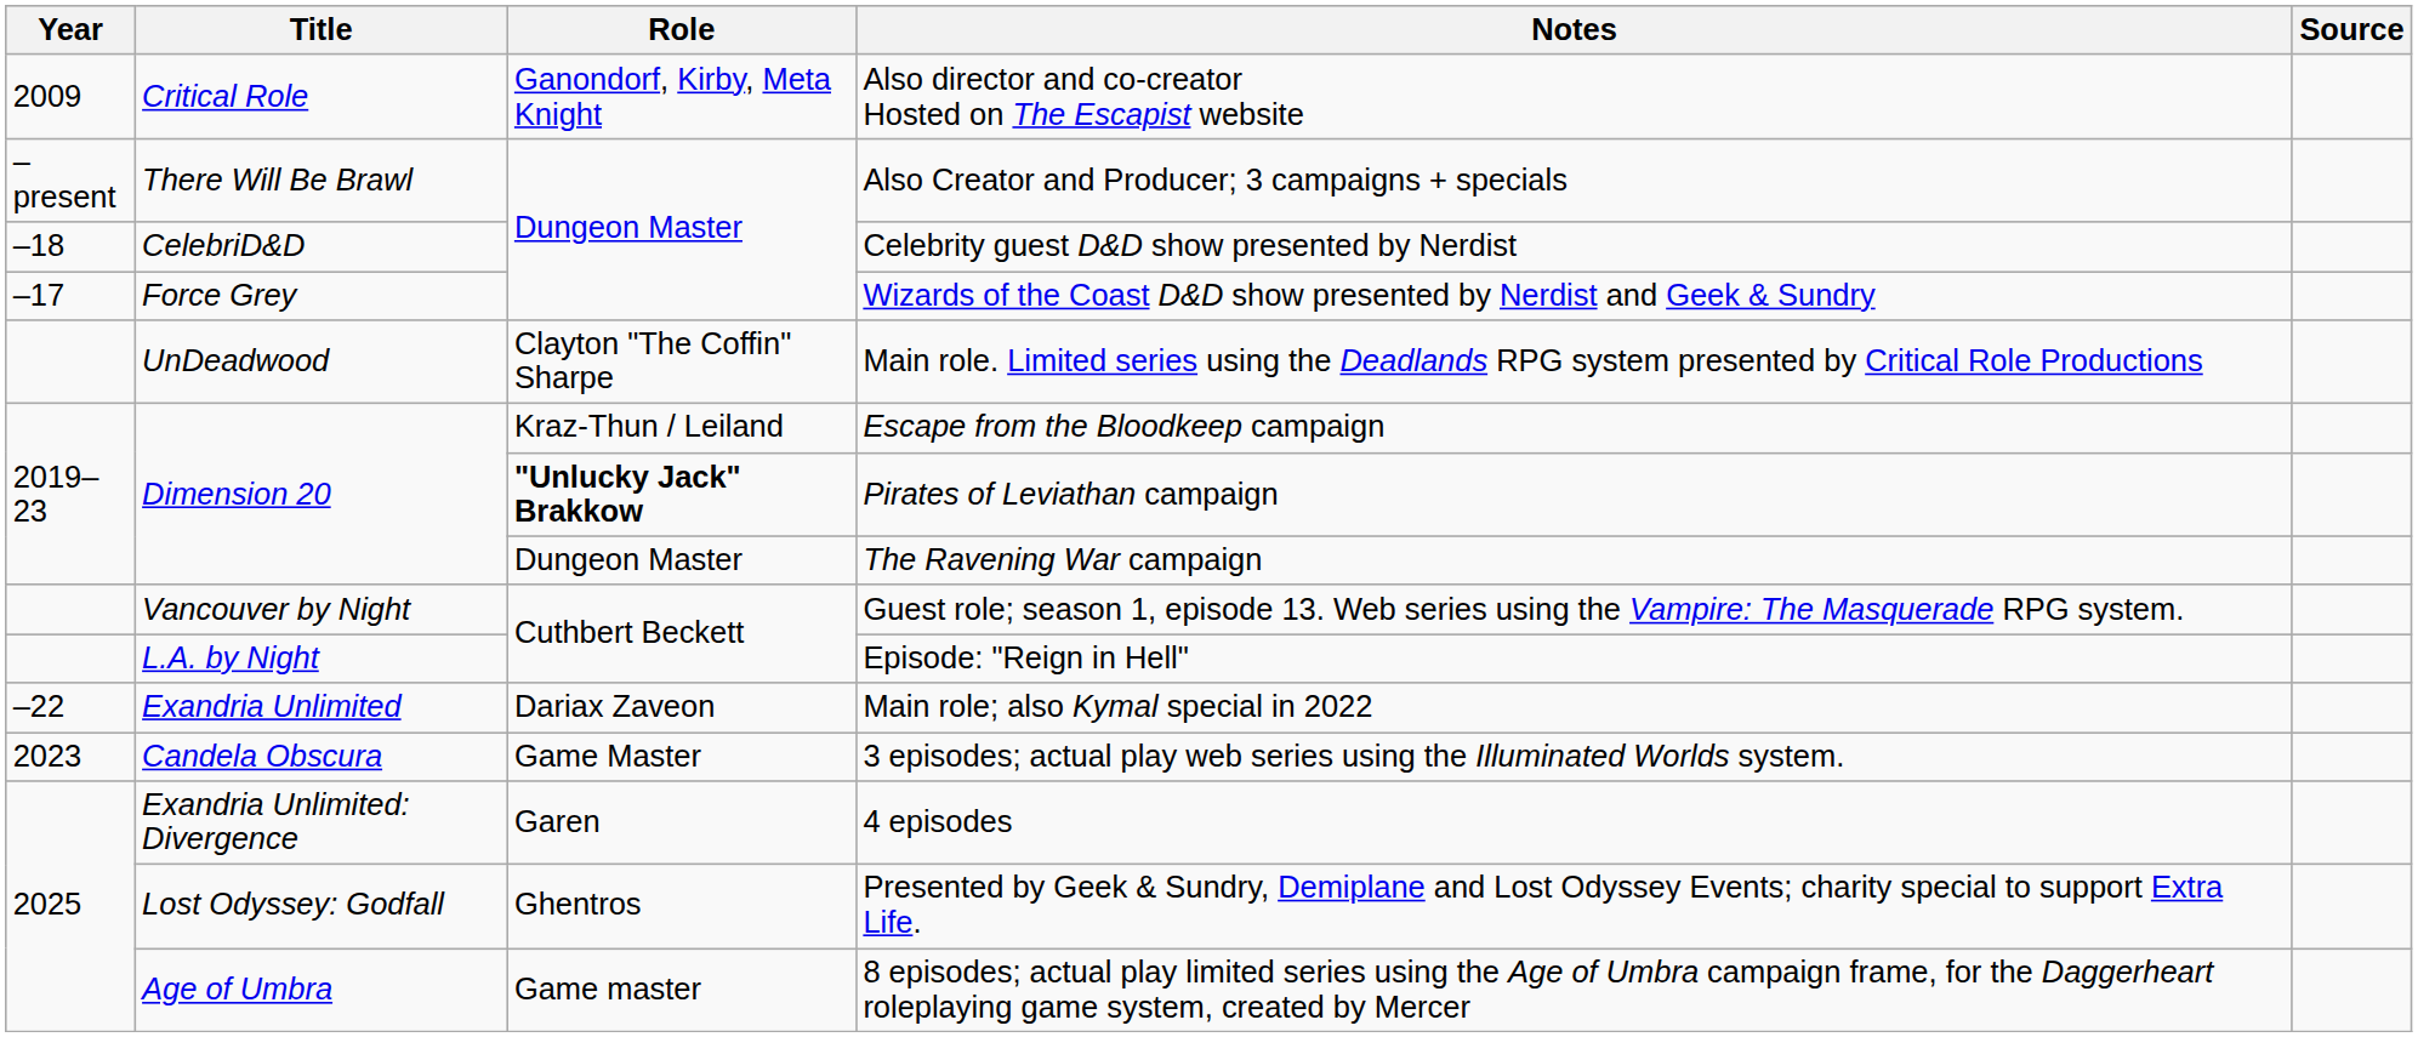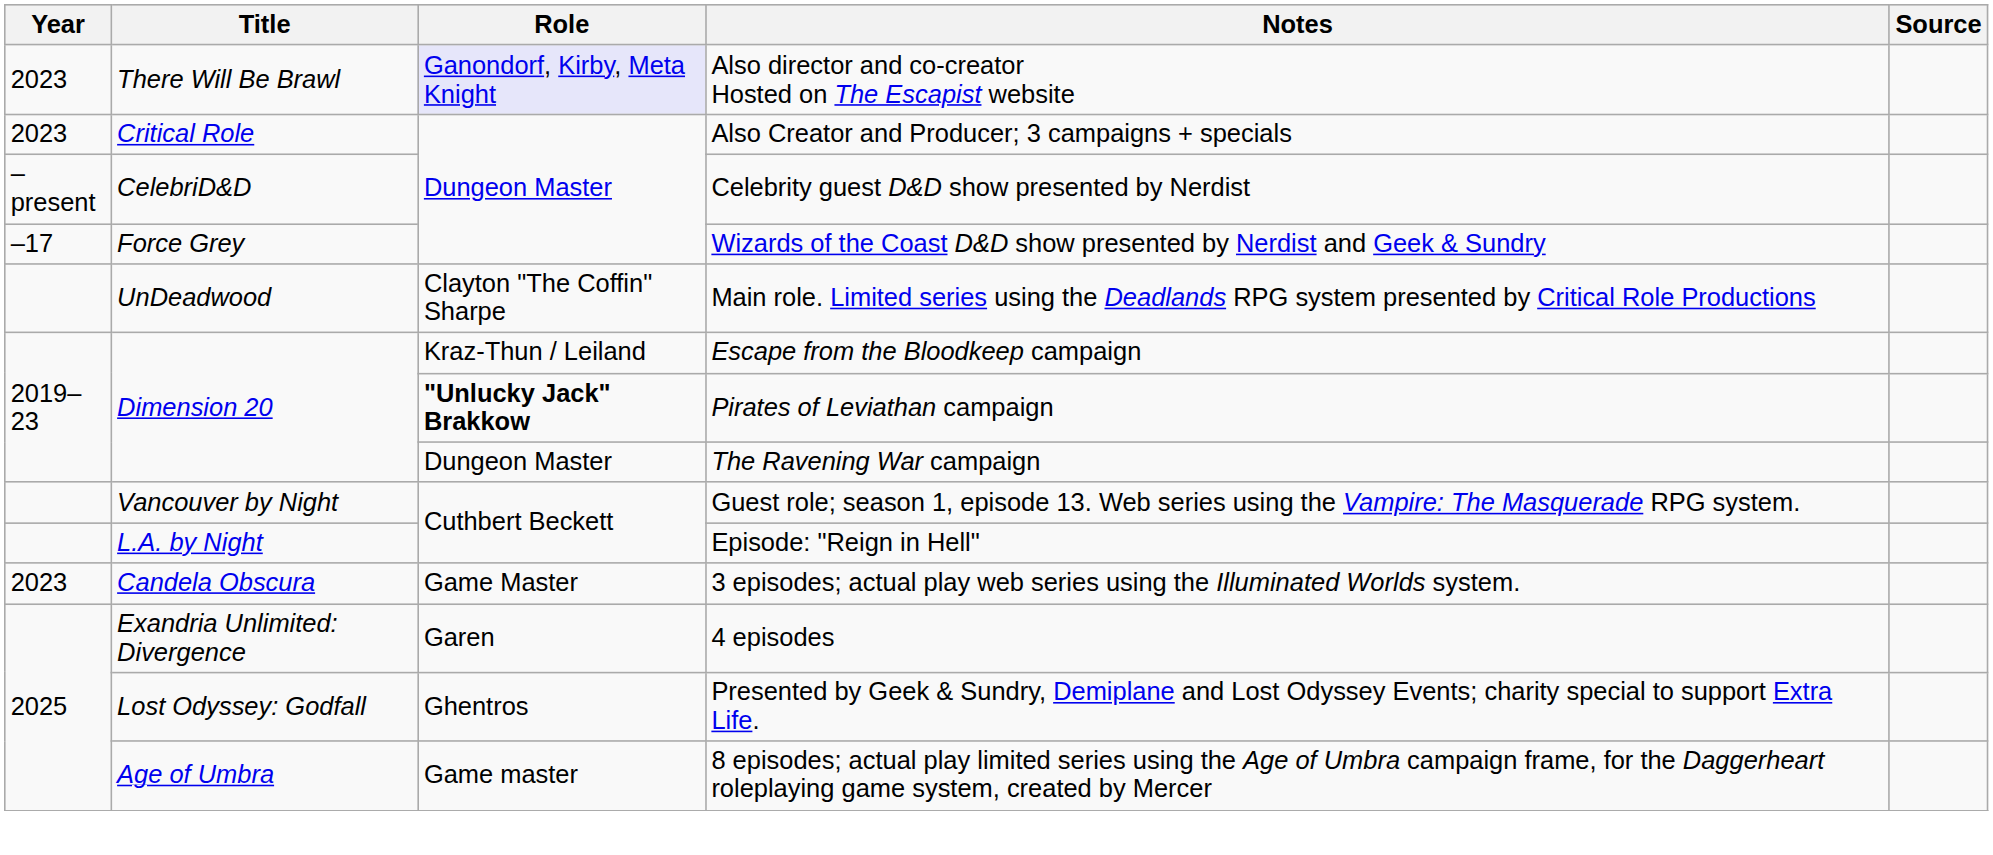 <table class="wikitable sortable plainrowheaders">
 <tr>
 <th>Year</th>
 <th>Title</th>
 <th>Role</th>
 <th class="unsortable">Notes</th>
 <th class="unsortable">Source</th>
 </tr>
 <tr>
-<td>2009</td>
-<td><em><a href='#'>Critical Role</a></em></td>
-<td><a href='#'>Ganondorf</a>, <a href='#'>Kirby</a>, <a href='#'>Meta Knight</a></td>
+<td>2023</td>
+<td><em>There Will Be Brawl</em></td>
+<td style="background: lavender;"><a href='#'>Ganondorf</a>, <a href='#'>Kirby</a>, <a href='#'>Meta Knight</a></td>
 <td>Also director and co-creator<br>Hosted on <em><a href='#'>The Escapist</a></em> website</td>
 <td></td>
 </tr>
 <tr>
-<td>–present</td>
-<td><em>There Will Be Brawl</em></td>
+<td>2023</td>
+<td><em><a href='#'>Critical Role</a></em></td>
 <td rowspan="3"><a href='#'>Dungeon Master</a></td>
 <td>Also Creator and Producer; 3 campaigns + specials</td>
 <td></td>
 </tr>
 <tr>
-<td>–18</td>
+<td>–present</td>
 <td><em>CelebriD&D</em></td>
 <td>Celebrity guest <em>D&D</em> show presented by Nerdist</td>
 <td></td>
 </tr>
 <tr>
 <td>–17</td>
 <td><em>Force Grey</em></td>
 <td><a href='#'>Wizards of the Coast</a> <em>D&D</em> show presented by <a href='#'>Nerdist</a> and <a href='#'>Geek & Sundry</a></td>
 <td></td>
 </tr>
 <tr>
 <td></td>
 <td><em>UnDeadwood</em></td>
 <td>Clayton "The Coffin" Sharpe</td>
 <td>Main role. <a href='#'>Limited series</a> using the <em><a href='#'>Deadlands</a></em> RPG system presented by <a href='#'>Critical Role Productions</a></td>
 <td></td>
 </tr>
 <tr>
 <td rowspan="3">2019–23</td>
 <td rowspan="3"><em><a href='#'>Dimension 20</a></em></td>
 <td>Kraz-Thun / Leiland</td>
 <td><em>Escape from the Bloodkeep</em> campaign</td>
 <td></td>
 </tr>
 <tr>
 <td><strong>"Unlucky Jack" Brakkow</strong></td>
 <td><em>Pirates of Leviathan</em> campaign</td>
 <td></td>
 </tr>
 <tr>
 <td>Dungeon Master</td>
 <td><em>The Ravening War</em> campaign</td>
 <td></td>
 </tr>
 <tr>
 <td></td>
 <td><em>Vancouver by Night</em></td>
 <td rowspan="2">Cuthbert Beckett</td>
 <td>Guest role; season 1, episode 13. Web series using the <em><a href='#'>Vampire: The Masquerade</a></em> RPG system.</td>
 <td></td>
 </tr>
 <tr>
 <td></td>
 <td><em><a href='#'>L.A. by Night</a></em></td>
 <td>Episode: "Reign in Hell"</td>
 <td></td>
 </tr>
 <tr>
-<td>–22</td>
-<td><em><a href='#'>Exandria Unlimited</a></em></td>
-<td>Dariax Zaveon</td>
-<td>Main role; also <em>Kymal</em> special in 2022</td>
-<td></td>
-</tr>
-<tr>
 <td>2023</td>
 <td><em><a href='#'>Candela Obscura</a></em></td>
 <td>Game Master</td>
 <td>3 episodes; actual play web series using the <em>Illuminated Worlds</em> system.</td>
 <td></td>
 </tr>
 <tr>
 <td rowspan="3">2025</td>
 <td><em>Exandria Unlimited: Divergence</em></td>
 <td>Garen</td>
 <td>4 episodes</td>
 <td></td>
 </tr>
 <tr>
 <td><em>Lost Odyssey: Godfall</em></td>
 <td>Ghentros</td>
 <td>Presented by Geek & Sundry, <a href='#'>Demiplane</a> and Lost Odyssey Events; charity special to support <a href='#'>Extra Life</a>.</td>
 <td></td>
 </tr>
 <tr>
 <td><em><a href='#'>Age of Umbra</a></em></td>
 <td>Game master</td>
 <td>8 episodes; actual play limited series using the <em>Age of Umbra</em> campaign frame, for the <em>Daggerheart</em> roleplaying game system, created by Mercer</td>
 <td></td>
 </tr>
 <tr>
 </tr>
 </table>
